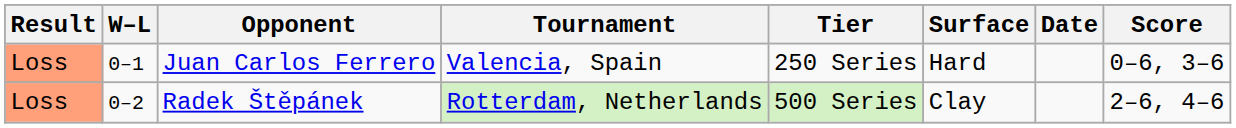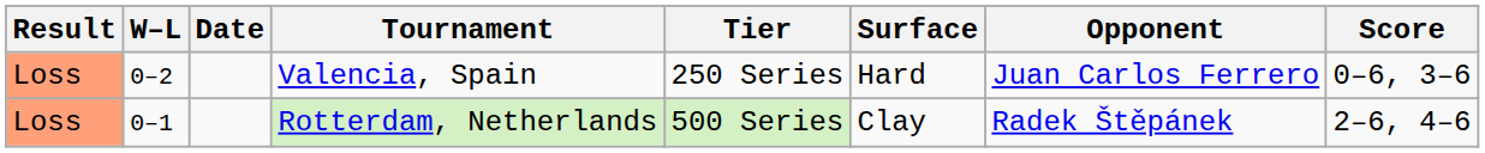 <table class="sortable wikitable">
 <tr>
 <th>Result</th>
 <th class="unsortable">W–L</th>
-<th>Opponent</th>
+<th>Date</th>
 <th>Tournament</th>
 <th>Tier</th>
 <th>Surface</th>
-<th>Date</th>
+<th>Opponent</th>
 <th class="unsortable">Score</th>
 </tr>
 <tr>
 <td bgcolor=FFA07A>Loss</td>
-<td><small>0–1</small></td>
-<td> <a href='#'>Juan Carlos Ferrero</a></td>
+<td><small>0–2</small></td>
+<td><a href='#'></a></td>
 <td><a href='#'>Valencia</a>, Spain</td>
 <td>250 Series</td>
 <td>Hard</td>
-<td><a href='#'></a></td>
+<td> <a href='#'>Juan Carlos Ferrero</a></td>
 <td>0–6, 3–6</td>
 </tr>
 <tr>
 <td bgcolor=FFA07A>Loss</td>
-<td><small>0–2</small></td>
-<td> <a href='#'>Radek Štěpánek</a></td>
+<td><small>0–1</small></td>
+<td><a href='#'></a></td>
 <td style="background:#D4F1C5;"><a href='#'>Rotterdam</a>, Netherlands</td>
 <td style="background:#D4F1C5;">500 Series</td>
 <td>Clay</td>
-<td><a href='#'></a></td>
+<td> <a href='#'>Radek Štěpánek</a></td>
 <td>2–6, 4–6</td>
 </tr>
 </table>
